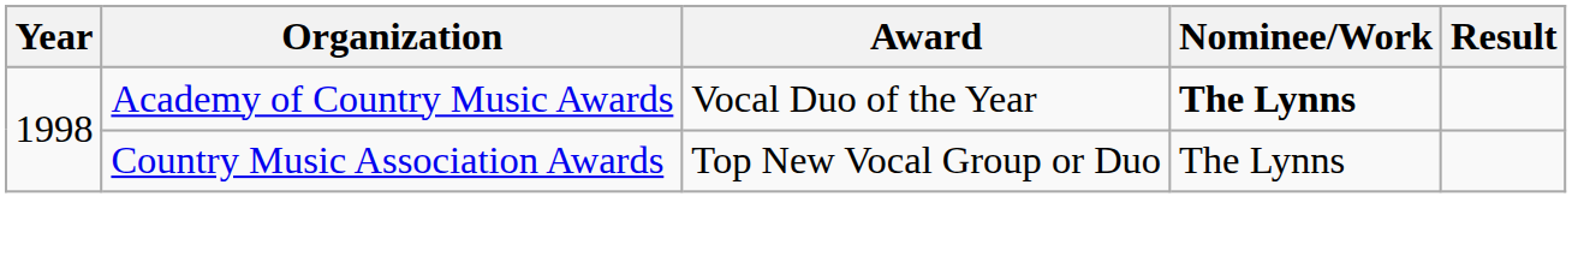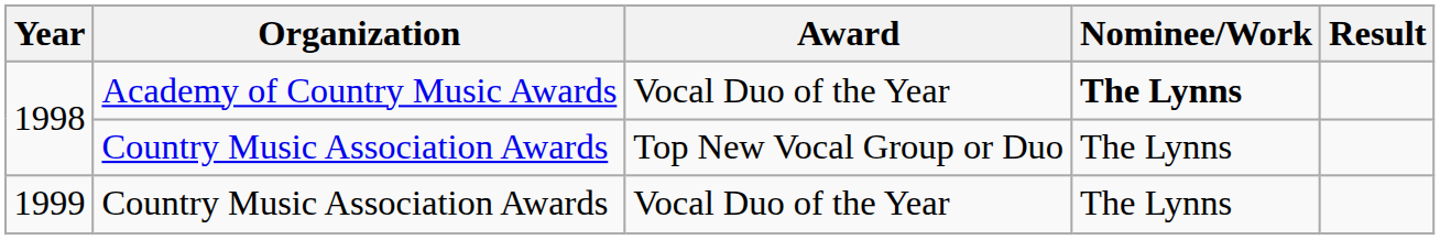 <table class="wikitable">
 <tr>
 <th>Year</th>
 <th>Organization</th>
 <th>Award</th>
 <th>Nominee/Work</th>
 <th>Result</th>
 </tr>
 <tr>
 <td rowspan=2>1998</td>
 <td><a href='#'>Academy of Country Music Awards</a></td>
 <td>Vocal Duo of the Year</td>
 <td><strong>The Lynns</strong></td>
 <td></td>
 </tr>
 <tr>
 <td><a href='#'>Country Music Association Awards</a></td>
 <td>Top New Vocal Group or Duo</td>
 <td>The Lynns</td>
 <td></td>
 </tr>
+<tr>
+<td>1999</td>
+<td>Country Music Association Awards</td>
+<td>Vocal Duo of the Year</td>
+<td>The Lynns</td>
+<td></td>
+</tr>
 </table>
